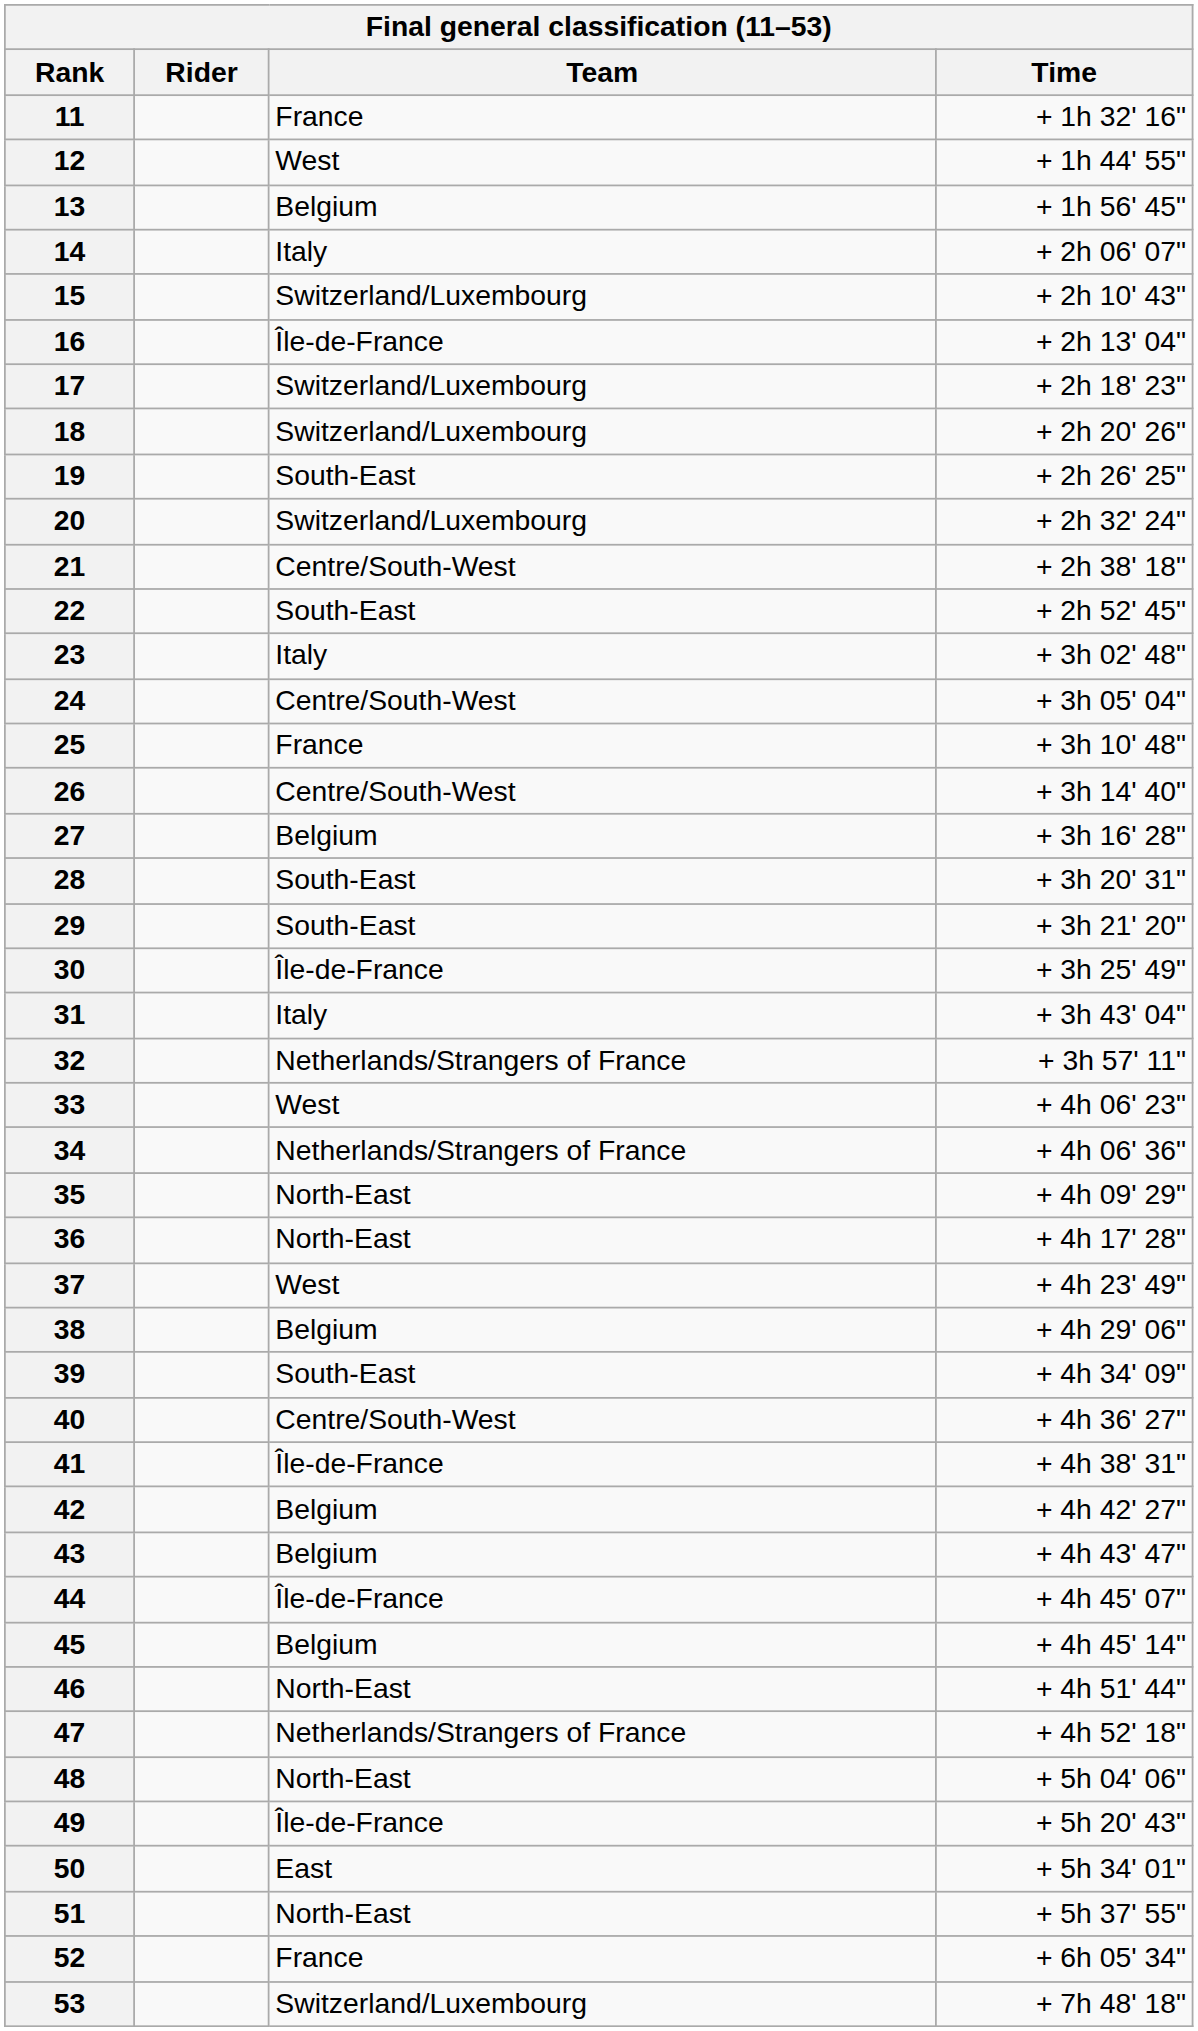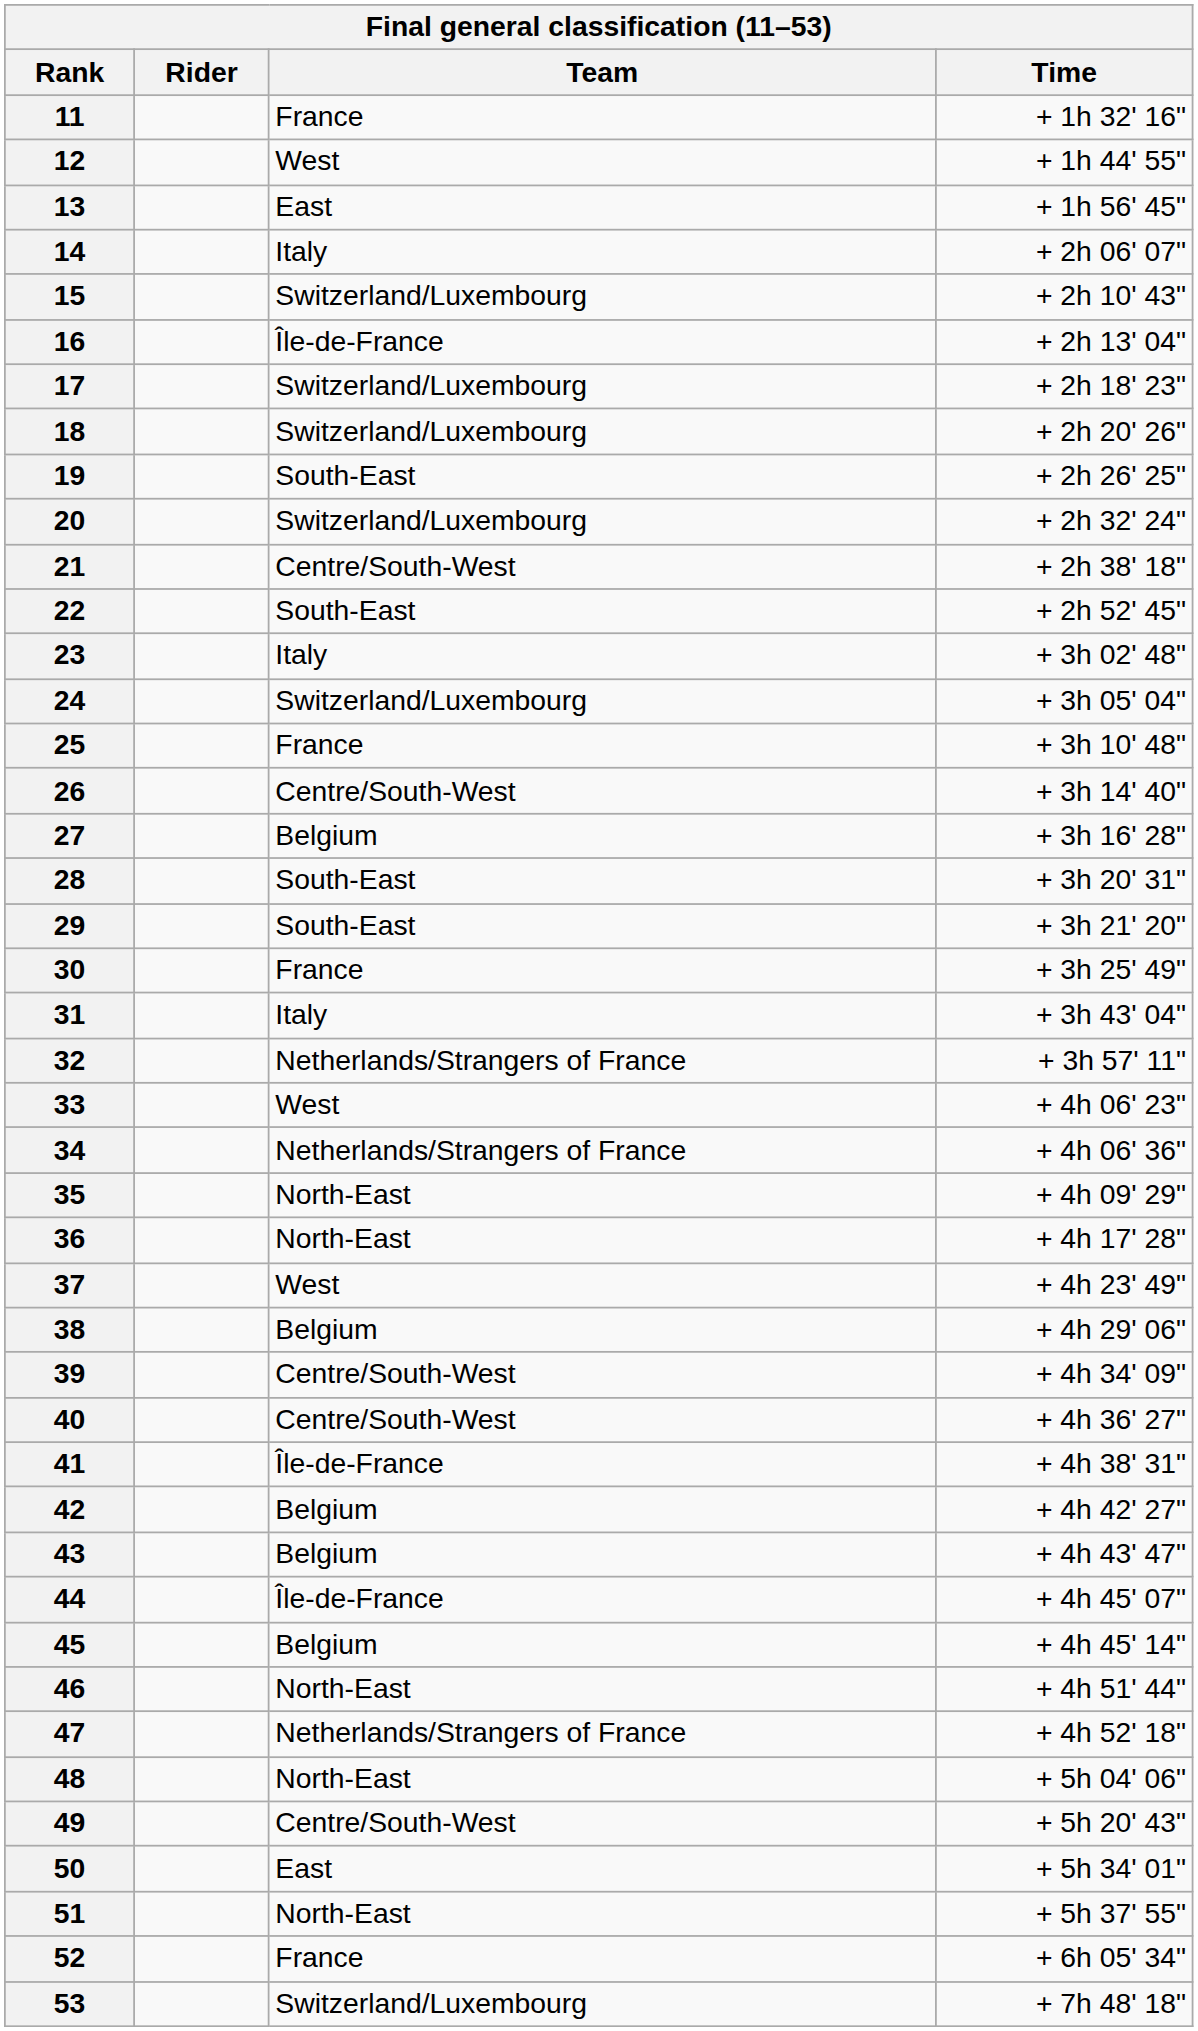 <table class="collapsible collapsed wikitable" style="width:42em;margin-top:-1px;">
 <tr>
 <th scope="col" colspan="4">Final general classification (11–53)</th>
 </tr>
 <tr>
 <th scope="col">Rank</th>
 <th scope="col">Rider</th>
 <th scope="col">Team</th>
 <th scope="col">Time</th>
 </tr>
 <tr>
 <th scope="row">11</th>
 <td></td>
 <td>France</td>
 <td style="text-align:right;">+ 1h 32' 16"</td>
 </tr>
 <tr>
 <th scope="row">12</th>
 <td></td>
 <td>West</td>
 <td style="text-align:right;">+ 1h 44' 55"</td>
 </tr>
 <tr>
 <th scope="row">13</th>
 <td></td>
-<td>Belgium</td>
+<td>East</td>
 <td style="text-align:right;">+ 1h 56' 45"</td>
 </tr>
 <tr>
 <th scope="row">14</th>
 <td></td>
 <td>Italy</td>
 <td style="text-align:right;">+ 2h 06' 07"</td>
 </tr>
 <tr>
 <th scope="row">15</th>
 <td></td>
 <td>Switzerland/Luxembourg</td>
 <td style="text-align:right;">+ 2h 10' 43"</td>
 </tr>
 <tr>
 <th scope="row">16</th>
 <td></td>
 <td>Île-de-France</td>
 <td style="text-align:right;">+ 2h 13' 04"</td>
 </tr>
 <tr>
 <th scope="row">17</th>
 <td></td>
 <td>Switzerland/Luxembourg</td>
 <td style="text-align:right;">+ 2h 18' 23"</td>
 </tr>
 <tr>
 <th scope="row">18</th>
 <td></td>
 <td>Switzerland/Luxembourg</td>
 <td style="text-align:right;">+ 2h 20' 26"</td>
 </tr>
 <tr>
 <th scope="row">19</th>
 <td></td>
 <td>South-East</td>
 <td style="text-align:right;">+ 2h 26' 25"</td>
 </tr>
 <tr>
 <th scope="row">20</th>
 <td></td>
 <td>Switzerland/Luxembourg</td>
 <td style="text-align:right;">+ 2h 32' 24"</td>
 </tr>
 <tr>
 <th scope="row">21</th>
 <td></td>
 <td>Centre/South-West</td>
 <td style="text-align:right;">+ 2h 38' 18"</td>
 </tr>
 <tr>
 <th scope="row">22</th>
 <td></td>
 <td>South-East</td>
 <td style="text-align:right;">+ 2h 52' 45"</td>
 </tr>
 <tr>
 <th scope="row">23</th>
 <td></td>
 <td>Italy</td>
 <td style="text-align:right;">+ 3h 02' 48"</td>
 </tr>
 <tr>
 <th scope="row">24</th>
 <td></td>
-<td>Centre/South-West</td>
+<td>Switzerland/Luxembourg</td>
 <td style="text-align:right;">+ 3h 05' 04"</td>
 </tr>
 <tr>
 <th scope="row">25</th>
 <td></td>
 <td>France</td>
 <td style="text-align:right;">+ 3h 10' 48"</td>
 </tr>
 <tr>
 <th scope="row">26</th>
 <td></td>
 <td>Centre/South-West</td>
 <td style="text-align:right;">+ 3h 14' 40"</td>
 </tr>
 <tr>
 <th scope="row">27</th>
 <td></td>
 <td>Belgium</td>
 <td style="text-align:right;">+ 3h 16' 28"</td>
 </tr>
 <tr>
 <th scope="row">28</th>
 <td></td>
 <td>South-East</td>
 <td style="text-align:right;">+ 3h 20' 31"</td>
 </tr>
 <tr>
 <th scope="row">29</th>
 <td></td>
 <td>South-East</td>
 <td style="text-align:right;">+ 3h 21' 20"</td>
 </tr>
 <tr>
 <th scope="row">30</th>
 <td></td>
-<td>Île-de-France</td>
+<td>France</td>
 <td style="text-align:right;">+ 3h 25' 49"</td>
 </tr>
 <tr>
 <th scope="row">31</th>
 <td></td>
 <td>Italy</td>
 <td style="text-align:right;">+ 3h 43' 04"</td>
 </tr>
 <tr>
 <th scope="row">32</th>
 <td></td>
 <td>Netherlands/Strangers of France</td>
 <td style="text-align:right;">+ 3h 57' 11"</td>
 </tr>
 <tr>
 <th scope="row">33</th>
 <td></td>
 <td>West</td>
 <td style="text-align:right;">+ 4h 06' 23"</td>
 </tr>
 <tr>
 <th scope="row">34</th>
 <td></td>
 <td>Netherlands/Strangers of France</td>
 <td style="text-align:right;">+ 4h 06' 36"</td>
 </tr>
 <tr>
 <th scope="row">35</th>
 <td></td>
 <td>North-East</td>
 <td style="text-align:right;">+ 4h 09' 29"</td>
 </tr>
 <tr>
 <th scope="row">36</th>
 <td></td>
 <td>North-East</td>
 <td style="text-align:right;">+ 4h 17' 28"</td>
 </tr>
 <tr>
 <th scope="row">37</th>
 <td></td>
 <td>West</td>
 <td style="text-align:right;">+ 4h 23' 49"</td>
 </tr>
 <tr>
 <th scope="row">38</th>
 <td></td>
 <td>Belgium</td>
 <td style="text-align:right;">+ 4h 29' 06"</td>
 </tr>
 <tr>
 <th scope="row">39</th>
 <td></td>
-<td>South-East</td>
+<td>Centre/South-West</td>
 <td style="text-align:right;">+ 4h 34' 09"</td>
 </tr>
 <tr>
 <th scope="row">40</th>
 <td></td>
 <td>Centre/South-West</td>
 <td style="text-align:right;">+ 4h 36' 27"</td>
 </tr>
 <tr>
 <th scope="row">41</th>
 <td></td>
 <td>Île-de-France</td>
 <td style="text-align:right;">+ 4h 38' 31"</td>
 </tr>
 <tr>
 <th scope="row">42</th>
 <td></td>
 <td>Belgium</td>
 <td style="text-align:right;">+ 4h 42' 27"</td>
 </tr>
 <tr>
 <th scope="row">43</th>
 <td></td>
 <td>Belgium</td>
 <td style="text-align:right;">+ 4h 43' 47"</td>
 </tr>
 <tr>
 <th scope="row">44</th>
 <td></td>
 <td>Île-de-France</td>
 <td style="text-align:right;">+ 4h 45' 07"</td>
 </tr>
 <tr>
 <th scope="row">45</th>
 <td></td>
 <td>Belgium</td>
 <td style="text-align:right;">+ 4h 45' 14"</td>
 </tr>
 <tr>
 <th scope="row">46</th>
 <td></td>
 <td>North-East</td>
 <td style="text-align:right;">+ 4h 51' 44"</td>
 </tr>
 <tr>
 <th scope="row">47</th>
 <td></td>
 <td>Netherlands/Strangers of France</td>
 <td style="text-align:right;">+ 4h 52' 18"</td>
 </tr>
 <tr>
 <th scope="row">48</th>
 <td></td>
 <td>North-East</td>
 <td style="text-align:right;">+ 5h 04' 06"</td>
 </tr>
 <tr>
 <th scope="row">49</th>
 <td></td>
-<td>Île-de-France</td>
+<td>Centre/South-West</td>
 <td style="text-align:right;">+ 5h 20' 43"</td>
 </tr>
 <tr>
 <th scope="row">50</th>
 <td></td>
 <td>East</td>
 <td style="text-align:right;">+ 5h 34' 01"</td>
 </tr>
 <tr>
 <th scope="row">51</th>
 <td></td>
 <td>North-East</td>
 <td style="text-align:right;">+ 5h 37' 55"</td>
 </tr>
 <tr>
 <th scope="row">52</th>
 <td></td>
 <td>France</td>
 <td style="text-align:right;">+ 6h 05' 34"</td>
 </tr>
 <tr>
 <th scope="row">53</th>
 <td></td>
 <td>Switzerland/Luxembourg</td>
 <td style="text-align:right;">+ 7h 48' 18"</td>
 </tr>
 </table>
